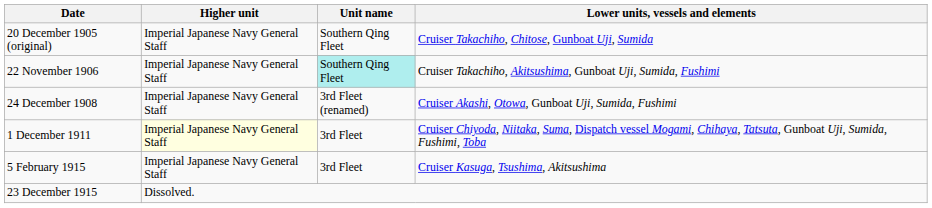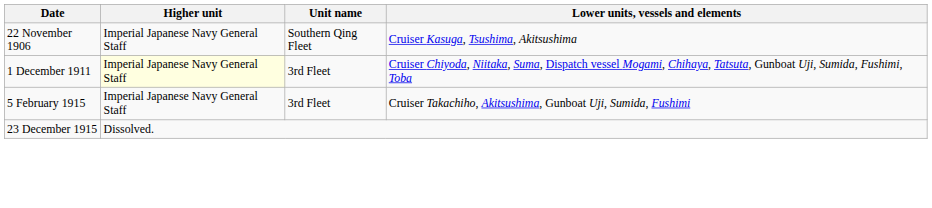 <table class="wikitable">
 <tr>
 <th>Date</th>
 <th>Higher unit</th>
 <th>Unit name</th>
 <th>Lower units, vessels and elements</th>
 </tr>
 <tr>
-<td>20 December 1905 (original)</td>
+<td>22 November 1906</td>
 <td>Imperial Japanese Navy General Staff</td>
 <td>Southern Qing Fleet</td>
-<td><a href='#'>Cruiser <em>Takachiho</em></a>, <em><a href='#'>Chitose</a></em>, <a href='#'>Gunboat <em>Uji</em></a>, <em><a href='#'>Sumida</a></em></td>
-</tr>
-<tr>
-<td>22 November 1906</td>
-<td>Imperial Japanese Navy General Staff</td>
-<td style="background: paleturquoise;">Southern Qing Fleet</td>
-<td>Cruiser <em>Takachiho</em>, <em><a href='#'>Akitsushima</a></em>, Gunboat <em>Uji</em>, <em>Sumida</em>, <em><a href='#'>Fushimi</a></em></td>
-</tr>
-<tr>
-<td>24 December 1908</td>
-<td>Imperial Japanese Navy General Staff</td>
-<td>3rd Fleet<br>(renamed)</td>
-<td><a href='#'>Cruiser <em>Akashi</em></a>, <em><a href='#'>Otowa</a></em>, Gunboat <em>Uji</em>, <em>Sumida</em>, <em>Fushimi</em></td>
+<td><a href='#'>Cruiser <em>Kasuga</em></a>, <em><a href='#'>Tsushima</a></em>, <em>Akitsushima</em></td>
 </tr>
 <tr>
 <td>1 December 1911</td>
 <td style="background: lightyellow;">Imperial Japanese Navy General Staff</td>
 <td>3rd Fleet</td>
 <td><a href='#'>Cruiser <em>Chiyoda</em></a>, <em><a href='#'>Niitaka</a></em>, <em><a href='#'>Suma</a></em>, <a href='#'>Dispatch vessel <em>Mogami</em></a>, <em><a href='#'>Chihaya</a></em>, <em><a href='#'>Tatsuta</a></em>, Gunboat <em>Uji</em>, <em>Sumida</em>, <em>Fushimi</em>, <em><a href='#'>Toba</a></em></td>
 </tr>
 <tr>
 <td>5 February 1915</td>
 <td>Imperial Japanese Navy General Staff</td>
 <td>3rd Fleet</td>
-<td><a href='#'>Cruiser <em>Kasuga</em></a>, <em><a href='#'>Tsushima</a></em>, <em>Akitsushima</em></td>
+<td>Cruiser <em>Takachiho</em>, <em><a href='#'>Akitsushima</a></em>, Gunboat <em>Uji</em>, <em>Sumida</em>, <em><a href='#'>Fushimi</a></em></td>
 </tr>
 <tr>
 <td>23 December 1915</td>
 <td colspan="3">Dissolved.</td>
 </tr>
 </table>
